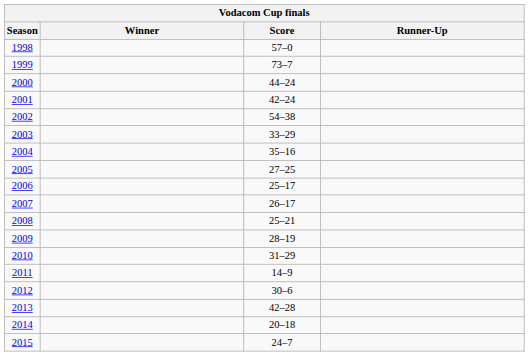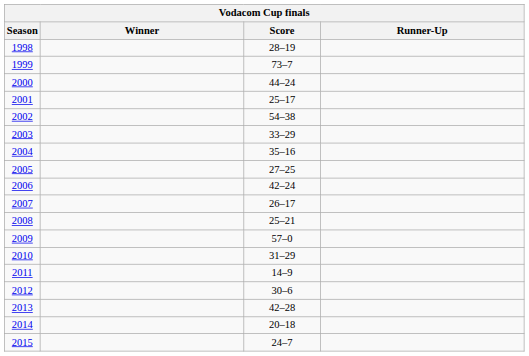 <table class="wikitable sortable" style="text-align:left; font-size:90%; width:45%">
 <tr>
 <th colspan=4>Vodacom Cup finals</th>
 </tr>
 <tr>
 <th style="width:5%;">Season</th>
 <th style="width:40%;">Winner</th>
 <th style="width:15%;">Score</th>
 <th style="width:40%;">Runner-Up</th>
 </tr>
 <tr>
 <td align=center><a href='#'>1998</a></td>
 <td><strong></strong></td>
-<td align=center>57–0</td>
+<td align=center>28–19</td>
 <td></td>
 </tr>
 <tr>
 <td align=center><a href='#'>1999</a></td>
 <td><strong></strong></td>
 <td align=center>73–7</td>
 <td></td>
 </tr>
 <tr>
 <td align=center><a href='#'>2000</a></td>
 <td><strong></strong></td>
 <td align=center>44–24</td>
 <td></td>
 </tr>
 <tr>
 <td align=center><a href='#'>2001</a></td>
 <td><strong></strong></td>
-<td align=center>42–24</td>
+<td align=center>25–17</td>
 <td></td>
 </tr>
 <tr>
 <td align=center><a href='#'>2002</a></td>
 <td><strong></strong></td>
 <td align=center>54–38</td>
 <td></td>
 </tr>
 <tr>
 <td align=center><a href='#'>2003</a></td>
 <td><strong></strong></td>
 <td align=center>33–29</td>
 <td></td>
 </tr>
 <tr>
 <td align=center><a href='#'>2004</a></td>
 <td><strong></strong></td>
 <td align=center>35–16</td>
 <td></td>
 </tr>
 <tr>
 <td align=center><a href='#'>2005</a></td>
 <td><strong></strong></td>
 <td align=center>27–25</td>
 <td></td>
 </tr>
 <tr>
 <td align=center><a href='#'>2006</a></td>
 <td><strong></strong></td>
-<td align=center>25–17</td>
+<td align=center>42–24</td>
 <td></td>
 </tr>
 <tr>
 <td align=center><a href='#'>2007</a></td>
 <td><strong></strong></td>
 <td align=center>26–17</td>
 <td></td>
 </tr>
 <tr>
 <td align=center><a href='#'>2008</a></td>
 <td><strong></strong></td>
 <td align=center>25–21</td>
 <td></td>
 </tr>
 <tr>
 <td align=center><a href='#'>2009</a></td>
 <td><strong></strong></td>
-<td align=center>28–19</td>
+<td align=center>57–0</td>
 <td></td>
 </tr>
 <tr>
 <td align=center><a href='#'>2010</a></td>
 <td><strong></strong></td>
 <td align=center>31–29</td>
 <td></td>
 </tr>
 <tr>
 <td align=center><a href='#'>2011</a></td>
 <td><strong></strong></td>
 <td align=center>14–9</td>
 <td></td>
 </tr>
 <tr>
 <td align=center><a href='#'>2012</a></td>
 <td><strong></strong></td>
 <td align=center>30–6</td>
 <td></td>
 </tr>
 <tr>
 <td align=center><a href='#'>2013</a></td>
 <td><strong></strong></td>
 <td align=center>42–28</td>
 <td></td>
 </tr>
 <tr>
 <td align=center><a href='#'>2014</a></td>
 <td><strong></strong></td>
 <td align=center>20–18</td>
 <td></td>
 </tr>
 <tr>
 <td align=center><a href='#'>2015</a></td>
 <td><strong></strong></td>
 <td align=center>24–7</td>
 <td></td>
 </tr>
 </table>
